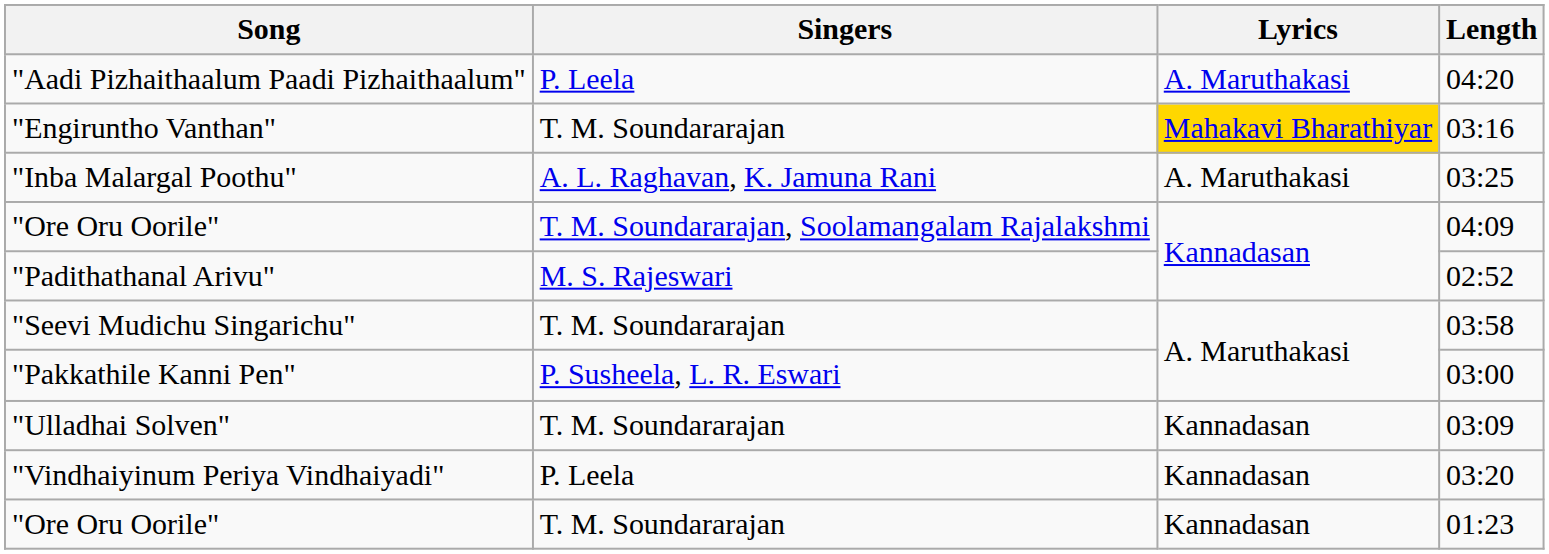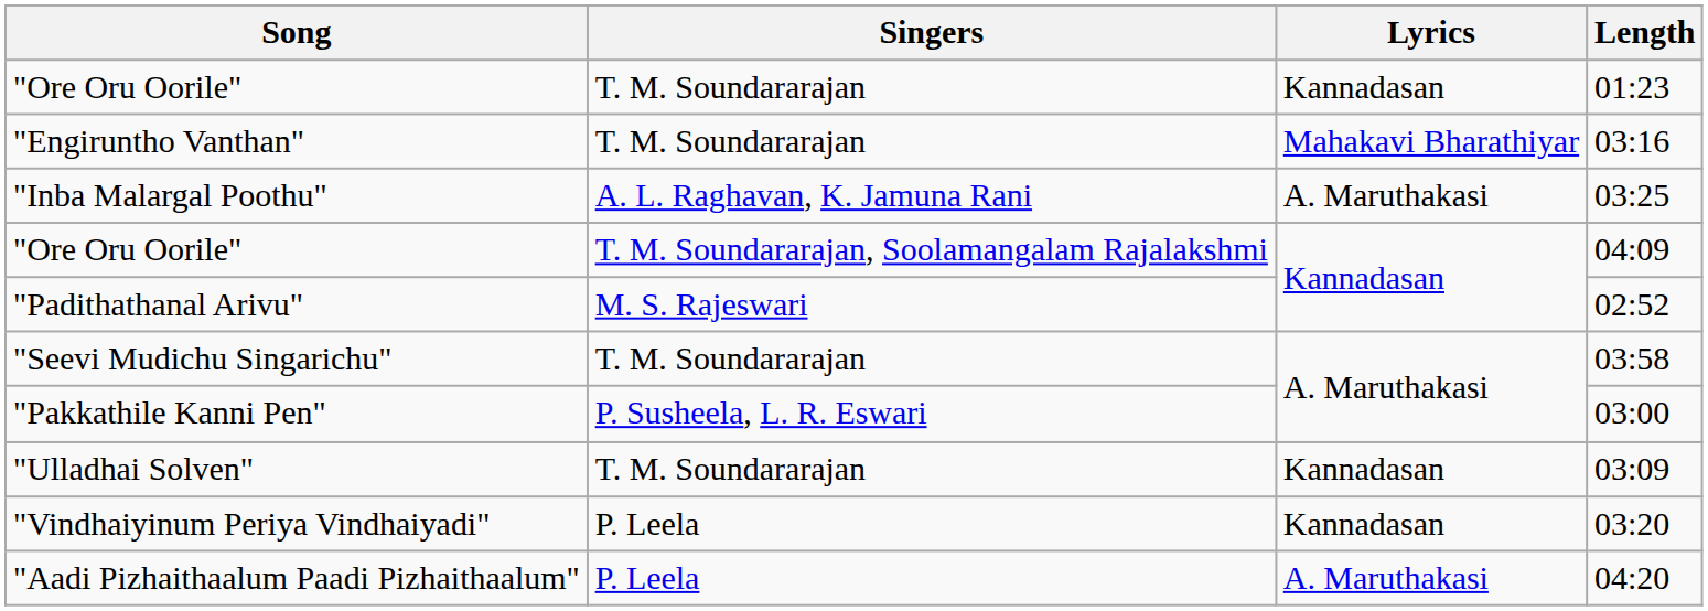 <table class="wikitable" style="font-size:95%;">
 <tr>
 <th>Song</th>
 <th>Singers</th>
 <th>Lyrics</th>
 <th>Length</th>
 </tr>
 <tr>
-<td>"Aadi Pizhaithaalum Paadi Pizhaithaalum"</td>
-<td><a href='#'>P. Leela</a></td>
-<td><a href='#'>A. Maruthakasi</a></td>
-<td>04:20</td>
+<td>"Ore Oru Oorile"</td>
+<td>T. M. Soundararajan</td>
+<td>Kannadasan</td>
+<td>01:23</td>
 </tr>
 <tr>
 <td>"Engiruntho Vanthan"</td>
 <td>T. M. Soundararajan</td>
-<td style="background: gold;"><a href='#'>Mahakavi Bharathiyar</a></td>
+<td><a href='#'>Mahakavi Bharathiyar</a></td>
 <td>03:16</td>
 </tr>
 <tr>
 <td>"Inba Malargal Poothu"</td>
 <td><a href='#'>A. L. Raghavan</a>, <a href='#'>K. Jamuna Rani</a></td>
 <td>A. Maruthakasi</td>
 <td>03:25</td>
 </tr>
 <tr>
 <td>"Ore Oru Oorile"</td>
 <td><a href='#'>T. M. Soundararajan</a>, <a href='#'>Soolamangalam Rajalakshmi</a></td>
 <td rowspan=2><a href='#'>Kannadasan</a></td>
 <td>04:09</td>
 </tr>
 <tr>
 <td>"Padithathanal Arivu"</td>
 <td><a href='#'>M. S. Rajeswari</a></td>
 <td>02:52</td>
 </tr>
 <tr>
 <td>"Seevi Mudichu Singarichu"</td>
 <td>T. M. Soundararajan</td>
 <td rowspan=2>A. Maruthakasi</td>
 <td>03:58</td>
 </tr>
 <tr>
 <td>"Pakkathile Kanni Pen"</td>
 <td><a href='#'>P. Susheela</a>, <a href='#'>L. R. Eswari</a></td>
 <td>03:00</td>
 </tr>
 <tr>
 <td>"Ulladhai Solven"</td>
 <td>T. M. Soundararajan</td>
 <td>Kannadasan</td>
 <td>03:09</td>
 </tr>
 <tr>
 <td>"Vindhaiyinum Periya Vindhaiyadi"</td>
 <td>P. Leela</td>
 <td>Kannadasan</td>
 <td>03:20</td>
 </tr>
 <tr>
-<td>"Ore Oru Oorile"</td>
-<td>T. M. Soundararajan</td>
-<td>Kannadasan</td>
-<td>01:23</td>
+<td>"Aadi Pizhaithaalum Paadi Pizhaithaalum"</td>
+<td><a href='#'>P. Leela</a></td>
+<td><a href='#'>A. Maruthakasi</a></td>
+<td>04:20</td>
 </tr>
 </table>
